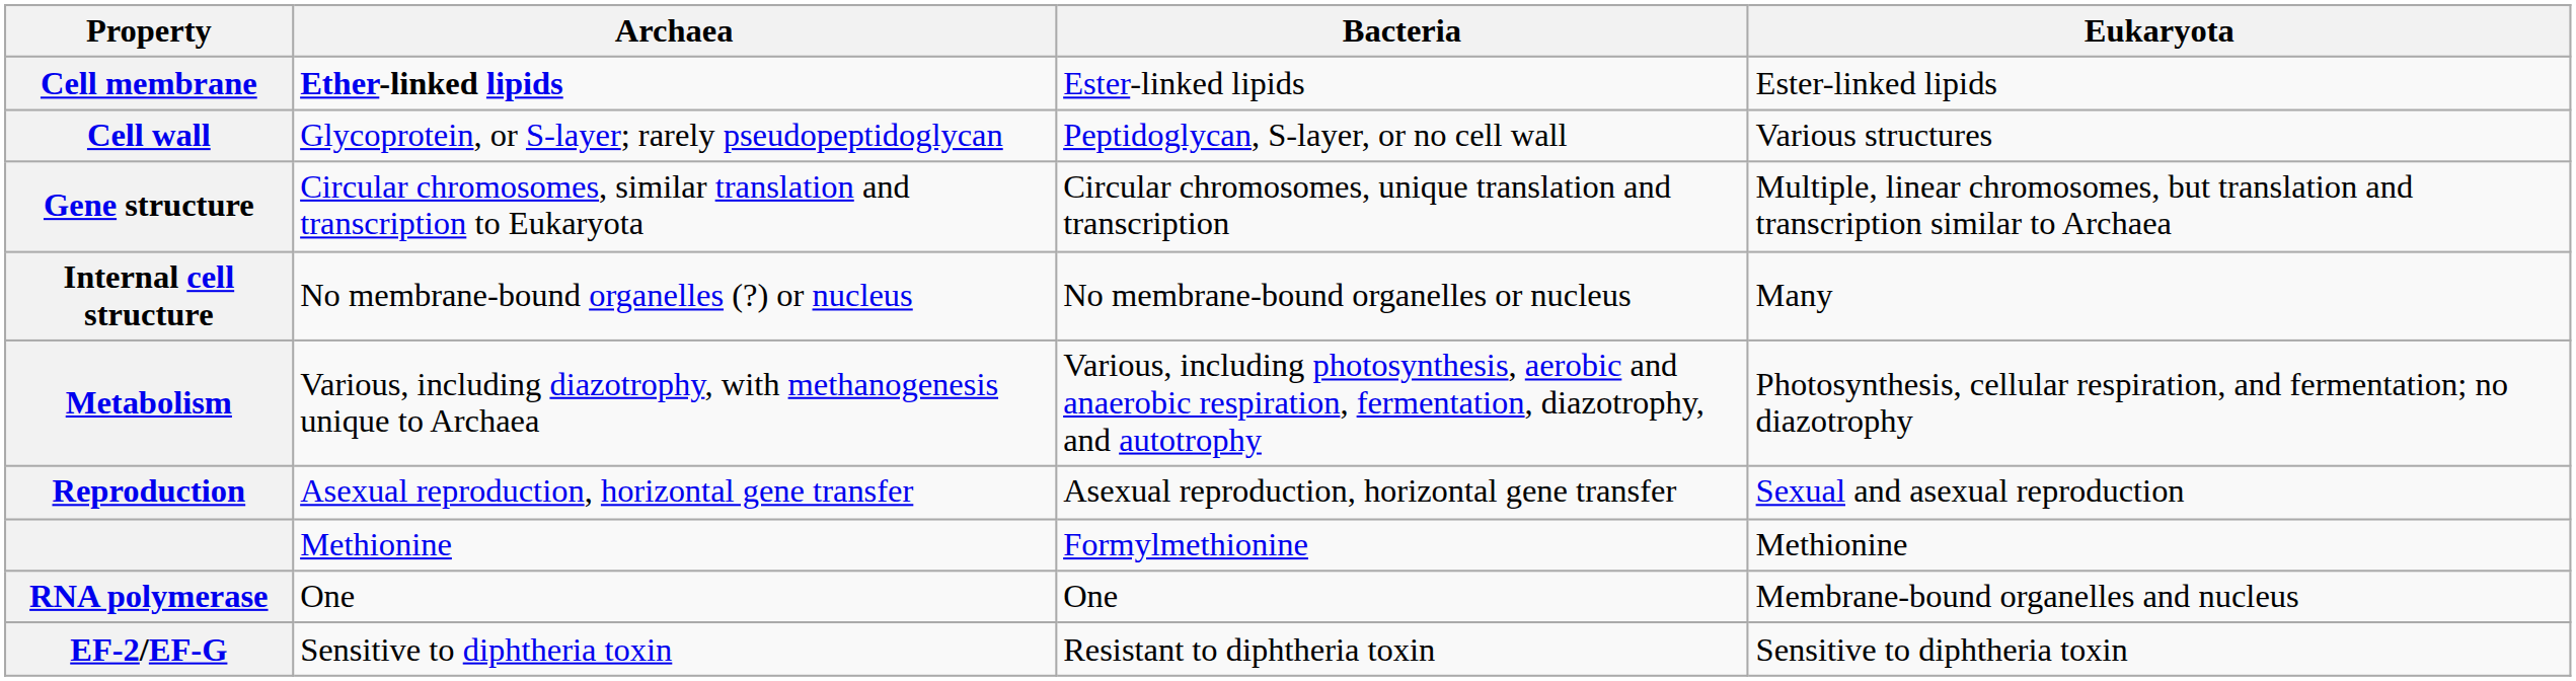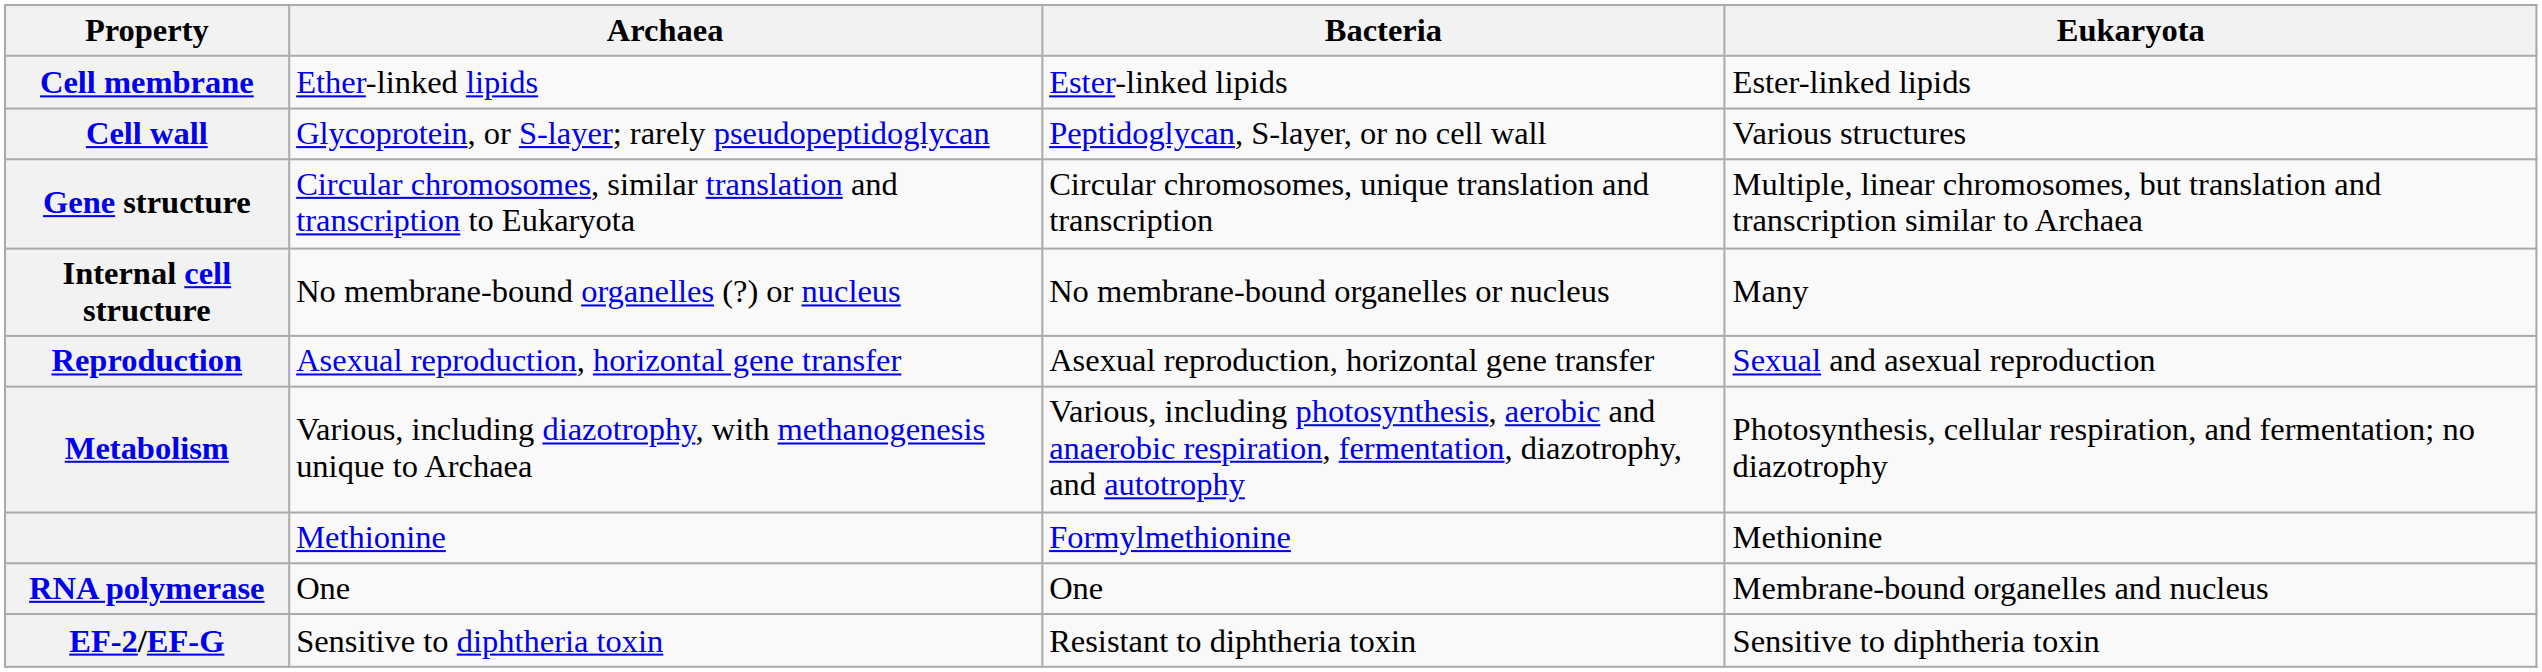 <table class="wikitable plainrowheaders">
 <tr>
 <th>Property</th>
 <th>Archaea</th>
 <th width="27%">Bacteria</th>
 <th>Eukaryota</th>
 </tr>
 <tr>
 <th scope=row><strong><a href='#'>Cell membrane</a></strong></th>
-<td><strong><a href='#'>Ether</a>-linked <a href='#'>lipids</a></strong></td>
+<td><a href='#'>Ether</a>-linked <a href='#'>lipids</a></td>
 <td><a href='#'>Ester</a>-linked lipids</td>
 <td>Ester-linked lipids</td>
 </tr>
 <tr>
 <th scope=row><strong><a href='#'>Cell wall</a></strong></th>
 <td><a href='#'>Glycoprotein</a>, or <a href='#'>S-layer</a>; rarely <a href='#'>pseudopeptidoglycan</a></td>
 <td><a href='#'>Peptidoglycan</a>, S-layer, or no cell wall</td>
 <td>Various structures</td>
 </tr>
 <tr>
 <th scope=row><strong><a href='#'>Gene</a> structure</strong></th>
 <td><a href='#'>Circular chromosomes</a>, similar <a href='#'>translation</a> and <a href='#'>transcription</a> to Eukaryota</td>
 <td>Circular chromosomes, unique translation and transcription</td>
 <td>Multiple, linear chromosomes, but translation and transcription similar to Archaea</td>
 </tr>
 <tr>
 <th scope=row><strong>Internal <a href='#'>cell</a> structure</strong></th>
 <td>No membrane-bound <a href='#'>organelles</a> (?) or <a href='#'>nucleus</a></td>
 <td>No membrane-bound organelles or nucleus</td>
 <td>Many</td>
 </tr>
 <tr>
+<th scope=row><strong><a href='#'>Reproduction</a></strong></th>
+<td><a href='#'>Asexual reproduction</a>, <a href='#'>horizontal gene transfer</a></td>
+<td>Asexual reproduction, horizontal gene transfer</td>
+<td><a href='#'>Sexual</a> and asexual reproduction</td>
+</tr>
+<tr>
 <th scope=row><strong><a href='#'>Metabolism</a></strong></th>
 <td>Various, including <a href='#'>diazotrophy</a>, with <a href='#'>methanogenesis</a> unique to Archaea</td>
 <td>Various, including <a href='#'>photosynthesis</a>, <a href='#'>aerobic</a> and <a href='#'>anaerobic respiration</a>, <a href='#'>fermentation</a>, diazotrophy, and <a href='#'>autotrophy</a></td>
 <td>Photosynthesis, cellular respiration, and fermentation; no diazotrophy</td>
-</tr>
-<tr>
-<th scope=row><strong><a href='#'>Reproduction</a></strong></th>
-<td><a href='#'>Asexual reproduction</a>, <a href='#'>horizontal gene transfer</a></td>
-<td>Asexual reproduction, horizontal gene transfer</td>
-<td><a href='#'>Sexual</a> and asexual reproduction</td>
 </tr>
 <tr>
 <th scope=row></th>
 <td><a href='#'>Methionine</a></td>
 <td><a href='#'>Formylmethionine</a></td>
 <td>Methionine</td>
 </tr>
 <tr>
 <th scope=row><strong><a href='#'>RNA polymerase</a></strong></th>
 <td>One</td>
 <td>One</td>
 <td>Membrane-bound organelles and nucleus</td>
 </tr>
 <tr>
 <th scope=row><strong><a href='#'>EF-2</a>/<a href='#'>EF-G</a></strong></th>
 <td>Sensitive to <a href='#'>diphtheria toxin</a></td>
 <td>Resistant to diphtheria toxin</td>
 <td>Sensitive to diphtheria toxin</td>
 </tr>
 </table>
